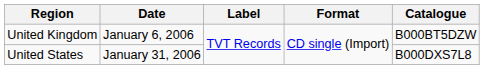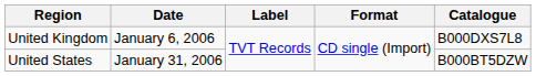 <table class="wikitable">
 <tr>
 <th>Region</th>
 <th>Date</th>
 <th>Label</th>
 <th>Format</th>
 <th>Catalogue</th>
 </tr>
 <tr>
 <td>United Kingdom</td>
 <td>January 6, 2006</td>
 <td rowspan="2"><a href='#'>TVT Records</a></td>
 <td rowspan="2"><a href='#'>CD single</a> (Import)</td>
-<td>B000BT5DZW</td>
+<td>B000DXS7L8</td>
 </tr>
 <tr>
 <td>United States</td>
 <td>January 31, 2006</td>
-<td>B000DXS7L8</td>
+<td>B000BT5DZW</td>
 </tr>
 </table>
